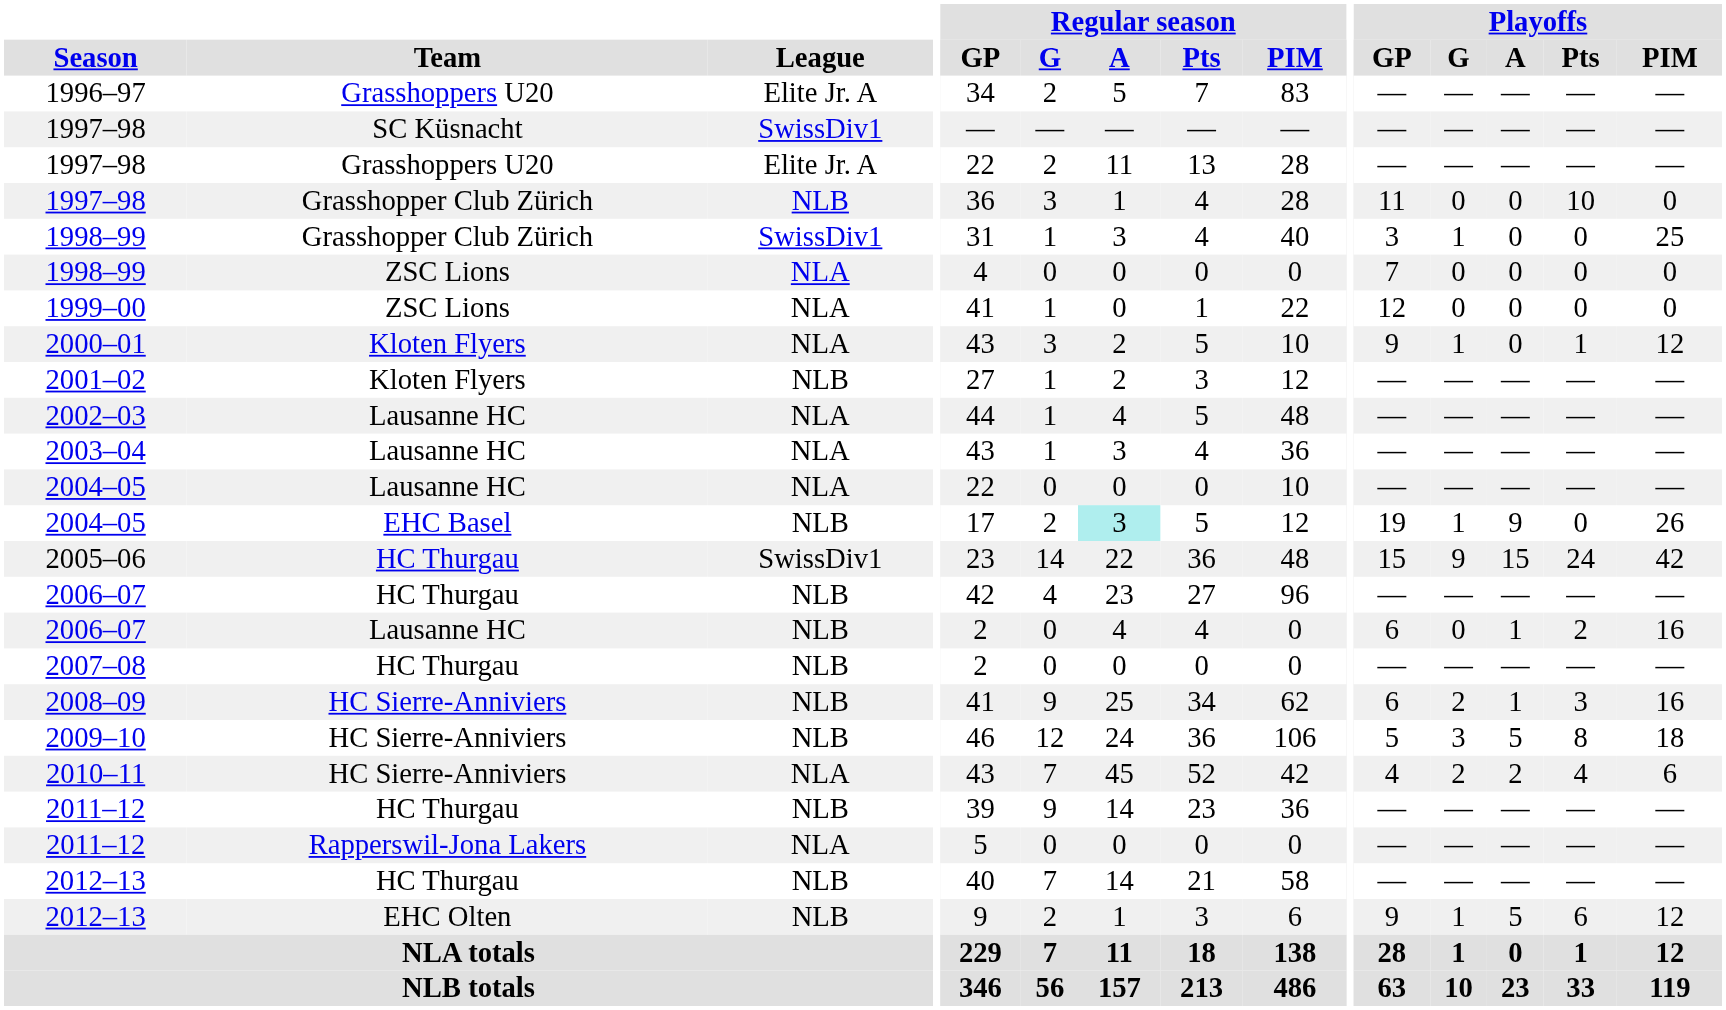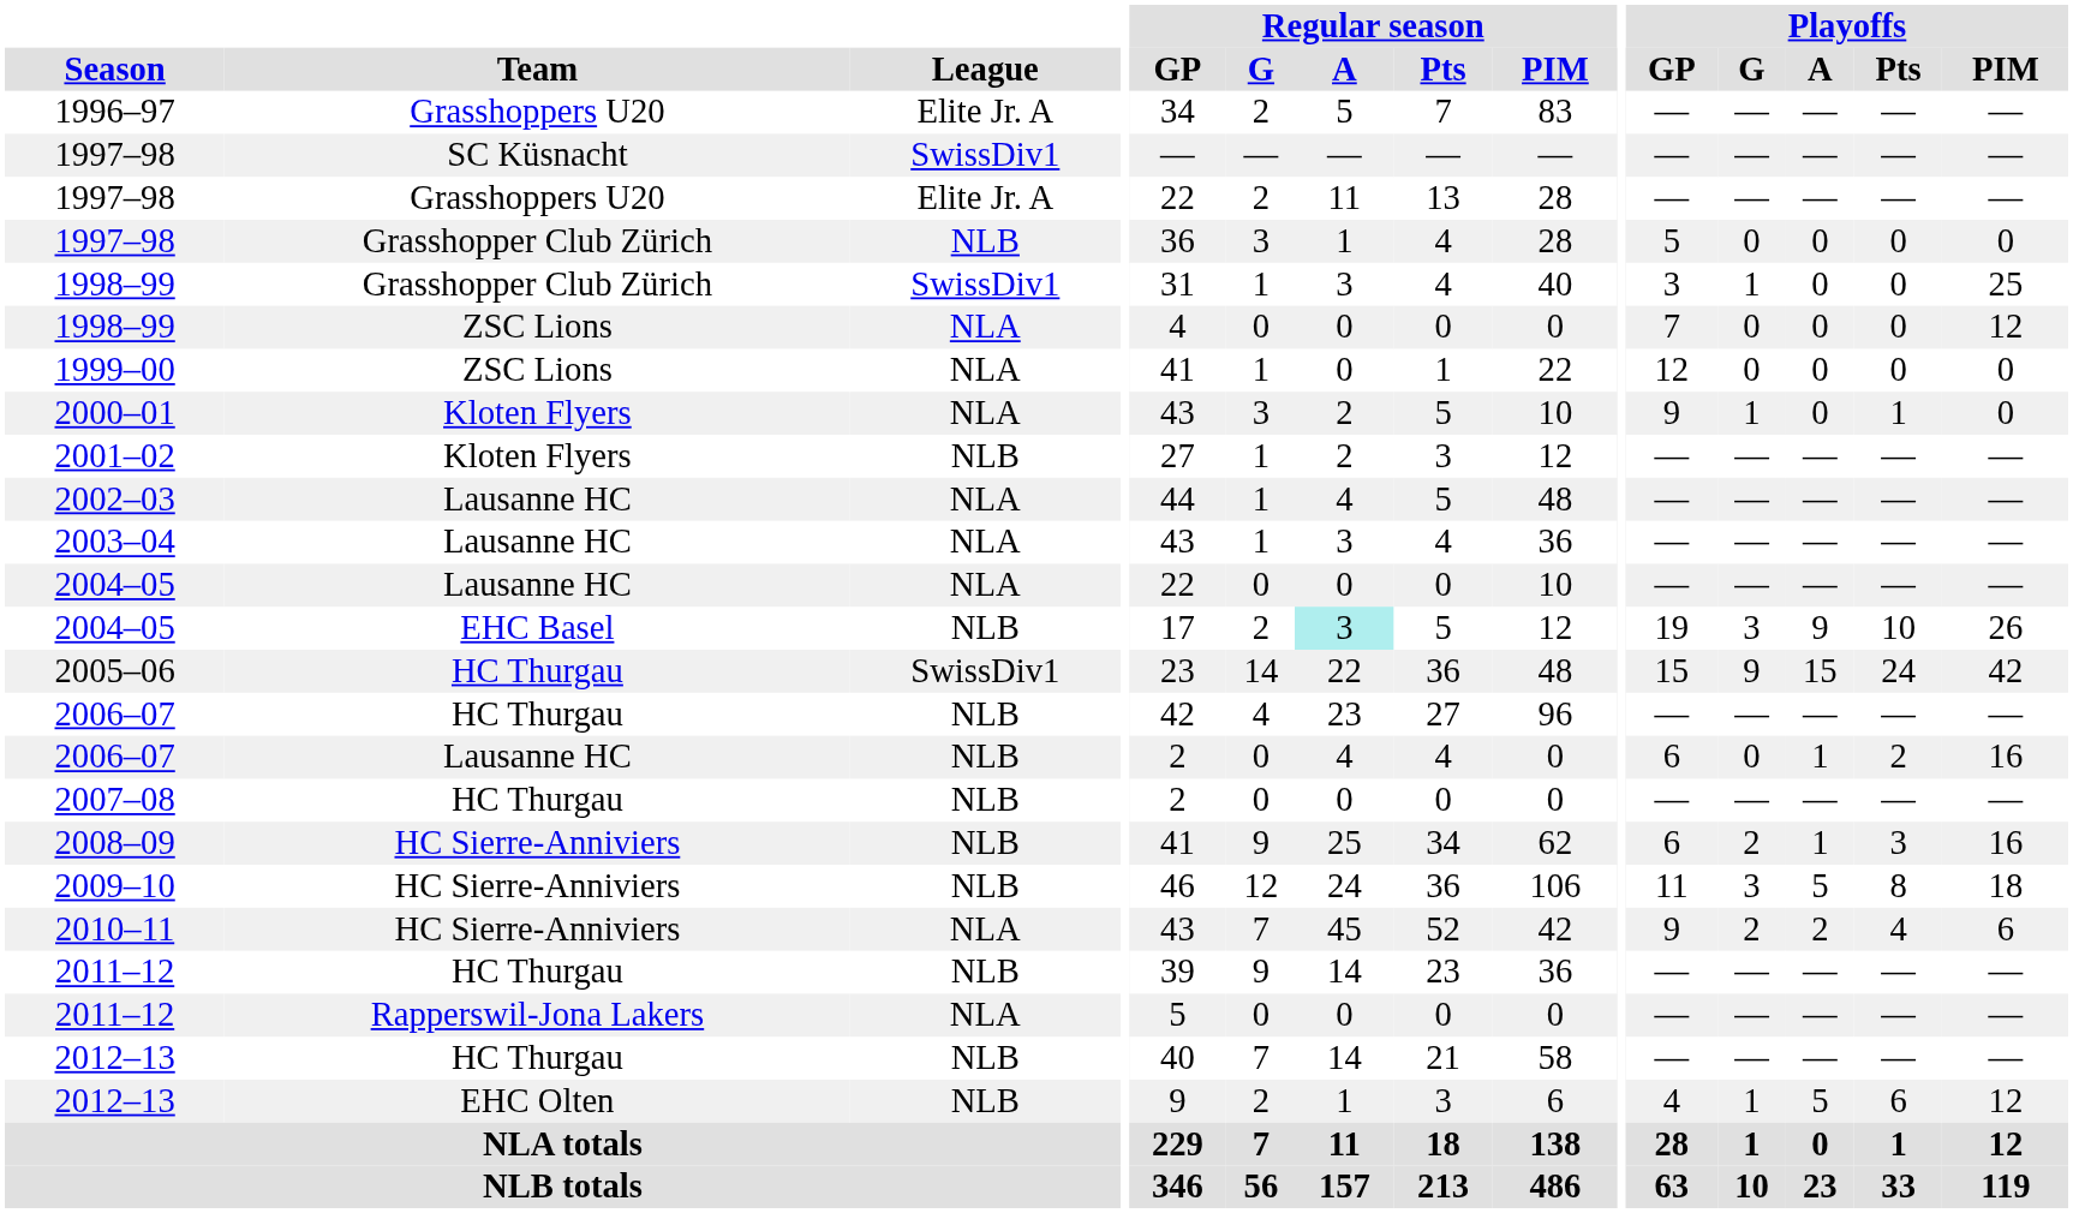 <table border="0" cellpadding="1" cellspacing="0" style="text-align:center; width:60em">
 <tr bgcolor="#e0e0e0">
 <th colspan="3" bgcolor="#ffffff"></th>
 <th rowspan="99" bgcolor="#ffffff"></th>
 <th colspan="5"><a href='#'>Regular season</a></th>
 <th rowspan="99" bgcolor="#ffffff"></th>
 <th colspan="5"><a href='#'>Playoffs</a></th>
 </tr>
 <tr bgcolor="#e0e0e0">
 <th><a href='#'>Season</a></th>
 <th>Team</th>
 <th>League</th>
 <th>GP</th>
 <th><a href='#'>G</a></th>
 <th><a href='#'>A</a></th>
 <th><a href='#'>Pts</a></th>
 <th><a href='#'>PIM</a></th>
 <th>GP</th>
 <th>G</th>
 <th>A</th>
 <th>Pts</th>
 <th>PIM</th>
 </tr>
 <tr>
 <td>1996–97</td>
 <td><a href='#'>Grasshoppers</a> U20</td>
 <td>Elite Jr. A</td>
 <td>34</td>
 <td>2</td>
 <td>5</td>
 <td>7</td>
 <td>83</td>
 <td>—</td>
 <td>—</td>
 <td>—</td>
 <td>—</td>
 <td>—</td>
 </tr>
 <tr bgcolor="#f0f0f0">
 <td>1997–98</td>
 <td>SC Küsnacht</td>
 <td><a href='#'>SwissDiv1</a></td>
 <td>—</td>
 <td>—</td>
 <td>—</td>
 <td>—</td>
 <td>—</td>
 <td>—</td>
 <td>—</td>
 <td>—</td>
 <td>—</td>
 <td>—</td>
 </tr>
 <tr>
 <td>1997–98</td>
 <td>Grasshoppers U20</td>
 <td>Elite Jr. A</td>
 <td>22</td>
 <td>2</td>
 <td>11</td>
 <td>13</td>
 <td>28</td>
 <td>—</td>
 <td>—</td>
 <td>—</td>
 <td>—</td>
 <td>—</td>
 </tr>
 <tr bgcolor="#f0f0f0">
 <td><a href='#'>1997–98</a></td>
 <td>Grasshopper Club Zürich</td>
 <td><a href='#'>NLB</a></td>
 <td>36</td>
 <td>3</td>
 <td>1</td>
 <td>4</td>
 <td>28</td>
-<td>11</td>
+<td>5</td>
 <td>0</td>
 <td>0</td>
-<td>10</td>
+<td>0</td>
 <td>0</td>
 </tr>
 <tr>
 <td><a href='#'>1998–99</a></td>
 <td>Grasshopper Club Zürich</td>
 <td><a href='#'>SwissDiv1</a></td>
 <td>31</td>
 <td>1</td>
 <td>3</td>
 <td>4</td>
 <td>40</td>
 <td>3</td>
 <td>1</td>
 <td>0</td>
 <td>0</td>
 <td>25</td>
 </tr>
 <tr bgcolor="#f0f0f0">
 <td><a href='#'>1998–99</a></td>
 <td>ZSC Lions</td>
 <td><a href='#'>NLA</a></td>
 <td>4</td>
 <td>0</td>
 <td>0</td>
 <td>0</td>
 <td>0</td>
 <td>7</td>
 <td>0</td>
 <td>0</td>
 <td>0</td>
-<td>0</td>
+<td>12</td>
 </tr>
 <tr>
 <td><a href='#'>1999–00</a></td>
 <td>ZSC Lions</td>
 <td>NLA</td>
 <td>41</td>
 <td>1</td>
 <td>0</td>
 <td>1</td>
 <td>22</td>
 <td>12</td>
 <td>0</td>
 <td>0</td>
 <td>0</td>
 <td>0</td>
 </tr>
 <tr bgcolor="#f0f0f0">
 <td><a href='#'>2000–01</a></td>
 <td><a href='#'>Kloten Flyers</a></td>
 <td>NLA</td>
 <td>43</td>
 <td>3</td>
 <td>2</td>
 <td>5</td>
 <td>10</td>
 <td>9</td>
 <td>1</td>
 <td>0</td>
 <td>1</td>
-<td>12</td>
+<td>0</td>
 </tr>
 <tr>
 <td><a href='#'>2001–02</a></td>
 <td>Kloten Flyers</td>
 <td>NLB</td>
 <td>27</td>
 <td>1</td>
 <td>2</td>
 <td>3</td>
 <td>12</td>
 <td>—</td>
 <td>—</td>
 <td>—</td>
 <td>—</td>
 <td>—</td>
 </tr>
 <tr bgcolor="#f0f0f0">
 <td><a href='#'>2002–03</a></td>
 <td>Lausanne HC</td>
 <td>NLA</td>
 <td>44</td>
 <td>1</td>
 <td>4</td>
 <td>5</td>
 <td>48</td>
 <td>—</td>
 <td>—</td>
 <td>—</td>
 <td>—</td>
 <td>—</td>
 </tr>
 <tr>
 <td><a href='#'>2003–04</a></td>
 <td>Lausanne HC</td>
 <td>NLA</td>
 <td>43</td>
 <td>1</td>
 <td>3</td>
 <td>4</td>
 <td>36</td>
 <td>—</td>
 <td>—</td>
 <td>—</td>
 <td>—</td>
 <td>—</td>
 </tr>
 <tr bgcolor="#f0f0f0">
 <td><a href='#'>2004–05</a></td>
 <td>Lausanne HC</td>
 <td>NLA</td>
 <td>22</td>
 <td>0</td>
 <td>0</td>
 <td>0</td>
 <td>10</td>
 <td>—</td>
 <td>—</td>
 <td>—</td>
 <td>—</td>
 <td>—</td>
 </tr>
 <tr>
 <td><a href='#'>2004–05</a></td>
 <td><a href='#'>EHC Basel</a></td>
 <td>NLB</td>
 <td>17</td>
 <td>2</td>
 <td style="background: paleturquoise;">3</td>
 <td>5</td>
 <td>12</td>
 <td>19</td>
-<td>1</td>
+<td>3</td>
 <td>9</td>
-<td>0</td>
+<td>10</td>
 <td>26</td>
 </tr>
 <tr bgcolor="#f0f0f0">
 <td>2005–06</td>
 <td><a href='#'>HC Thurgau</a></td>
 <td>SwissDiv1</td>
 <td>23</td>
 <td>14</td>
 <td>22</td>
 <td>36</td>
 <td>48</td>
 <td>15</td>
 <td>9</td>
 <td>15</td>
 <td>24</td>
 <td>42</td>
 </tr>
 <tr>
 <td><a href='#'>2006–07</a></td>
 <td>HC Thurgau</td>
 <td>NLB</td>
 <td>42</td>
 <td>4</td>
 <td>23</td>
 <td>27</td>
 <td>96</td>
 <td>—</td>
 <td>—</td>
 <td>—</td>
 <td>—</td>
 <td>—</td>
 </tr>
 <tr bgcolor="#f0f0f0">
 <td><a href='#'>2006–07</a></td>
 <td>Lausanne HC</td>
 <td>NLB</td>
 <td>2</td>
 <td>0</td>
 <td>4</td>
 <td>4</td>
 <td>0</td>
 <td>6</td>
 <td>0</td>
 <td>1</td>
 <td>2</td>
 <td>16</td>
 </tr>
 <tr>
 <td><a href='#'>2007–08</a></td>
 <td>HC Thurgau</td>
 <td>NLB</td>
 <td>2</td>
 <td>0</td>
 <td>0</td>
 <td>0</td>
 <td>0</td>
 <td>—</td>
 <td>—</td>
 <td>—</td>
 <td>—</td>
 <td>—</td>
 </tr>
 <tr bgcolor="#f0f0f0">
 <td><a href='#'>2008–09</a></td>
 <td><a href='#'>HC Sierre-Anniviers</a></td>
 <td>NLB</td>
 <td>41</td>
 <td>9</td>
 <td>25</td>
 <td>34</td>
 <td>62</td>
 <td>6</td>
 <td>2</td>
 <td>1</td>
 <td>3</td>
 <td>16</td>
 </tr>
 <tr>
 <td><a href='#'>2009–10</a></td>
 <td>HC Sierre-Anniviers</td>
 <td>NLB</td>
 <td>46</td>
 <td>12</td>
 <td>24</td>
 <td>36</td>
 <td>106</td>
-<td>5</td>
+<td>11</td>
 <td>3</td>
 <td>5</td>
 <td>8</td>
 <td>18</td>
 </tr>
 <tr bgcolor="#f0f0f0">
 <td><a href='#'>2010–11</a></td>
 <td>HC Sierre-Anniviers</td>
 <td>NLA</td>
 <td>43</td>
 <td>7</td>
 <td>45</td>
 <td>52</td>
 <td>42</td>
-<td>4</td>
+<td>9</td>
 <td>2</td>
 <td>2</td>
 <td>4</td>
 <td>6</td>
 </tr>
 <tr>
 <td><a href='#'>2011–12</a></td>
 <td>HC Thurgau</td>
 <td>NLB</td>
 <td>39</td>
 <td>9</td>
 <td>14</td>
 <td>23</td>
 <td>36</td>
 <td>—</td>
 <td>—</td>
 <td>—</td>
 <td>—</td>
 <td>—</td>
 </tr>
 <tr bgcolor="#f0f0f0">
 <td><a href='#'>2011–12</a></td>
 <td><a href='#'>Rapperswil-Jona Lakers</a></td>
 <td>NLA</td>
 <td>5</td>
 <td>0</td>
 <td>0</td>
 <td>0</td>
 <td>0</td>
 <td>—</td>
 <td>—</td>
 <td>—</td>
 <td>—</td>
 <td>—</td>
 </tr>
 <tr>
 <td><a href='#'>2012–13</a></td>
 <td>HC Thurgau</td>
 <td>NLB</td>
 <td>40</td>
 <td>7</td>
 <td>14</td>
 <td>21</td>
 <td>58</td>
 <td>—</td>
 <td>—</td>
 <td>—</td>
 <td>—</td>
 <td>—</td>
 </tr>
 <tr bgcolor="#f0f0f0">
 <td><a href='#'>2012–13</a></td>
 <td>EHC Olten</td>
 <td>NLB</td>
 <td>9</td>
 <td>2</td>
 <td>1</td>
 <td>3</td>
 <td>6</td>
-<td>9</td>
+<td>4</td>
 <td>1</td>
 <td>5</td>
 <td>6</td>
 <td>12</td>
 </tr>
 <tr>
 </tr>
 <tr ALIGN="center" bgcolor="#e0e0e0">
 <th colspan="3">NLA totals</th>
 <th ALIGN="center">229</th>
 <th ALIGN="center">7</th>
 <th ALIGN="center">11</th>
 <th ALIGN="center">18</th>
 <th ALIGN="center">138</th>
 <th ALIGN="center">28</th>
 <th ALIGN="center">1</th>
 <th ALIGN="center">0</th>
 <th ALIGN="center">1</th>
 <th ALIGN="center">12</th>
 </tr>
 <tr>
 </tr>
 <tr ALIGN="center" bgcolor="#e0e0e0">
 <th colspan="3">NLB totals</th>
 <th ALIGN="center">346</th>
 <th ALIGN="center">56</th>
 <th ALIGN="center">157</th>
 <th ALIGN="center">213</th>
 <th ALIGN="center">486</th>
 <th ALIGN="center">63</th>
 <th ALIGN="center">10</th>
 <th ALIGN="center">23</th>
 <th ALIGN="center">33</th>
 <th ALIGN="center">119</th>
 </tr>
 </table>
